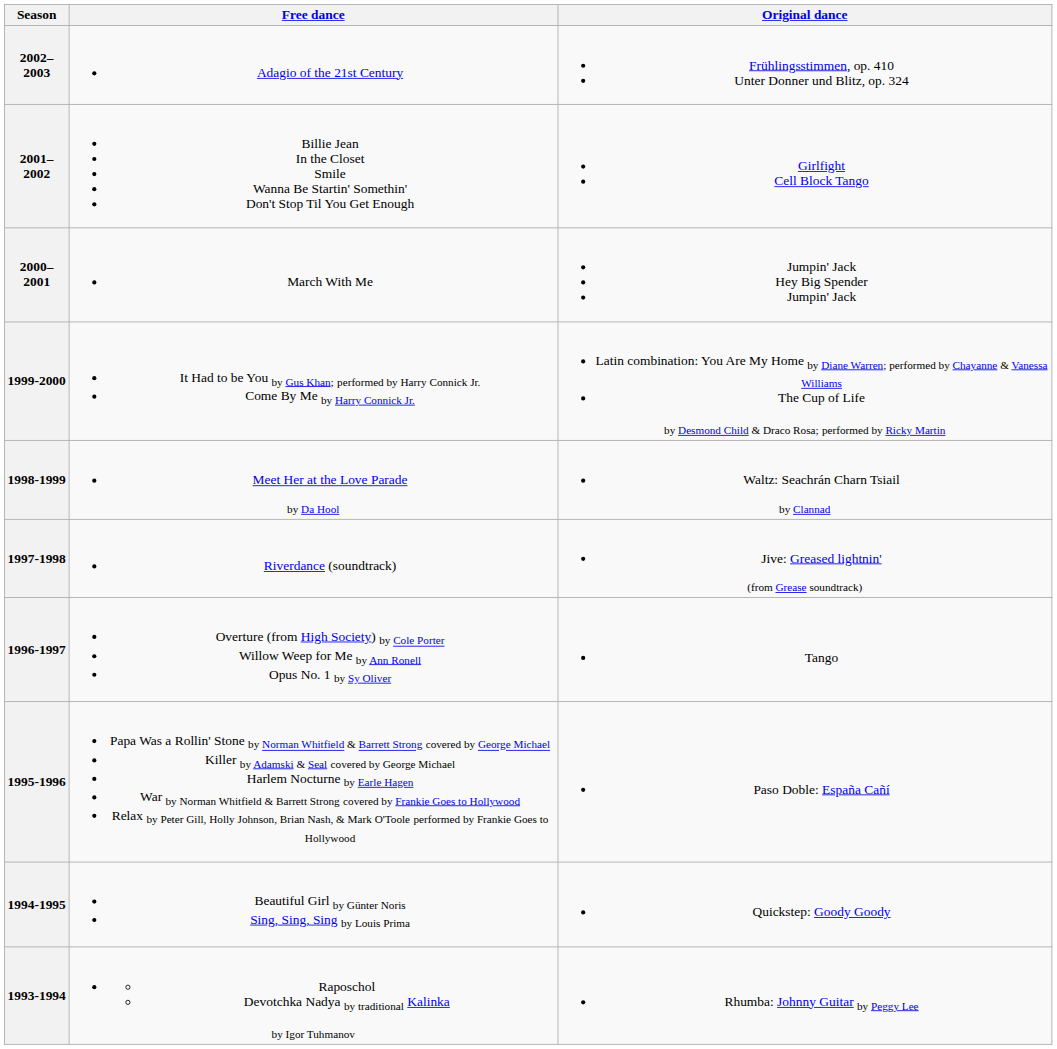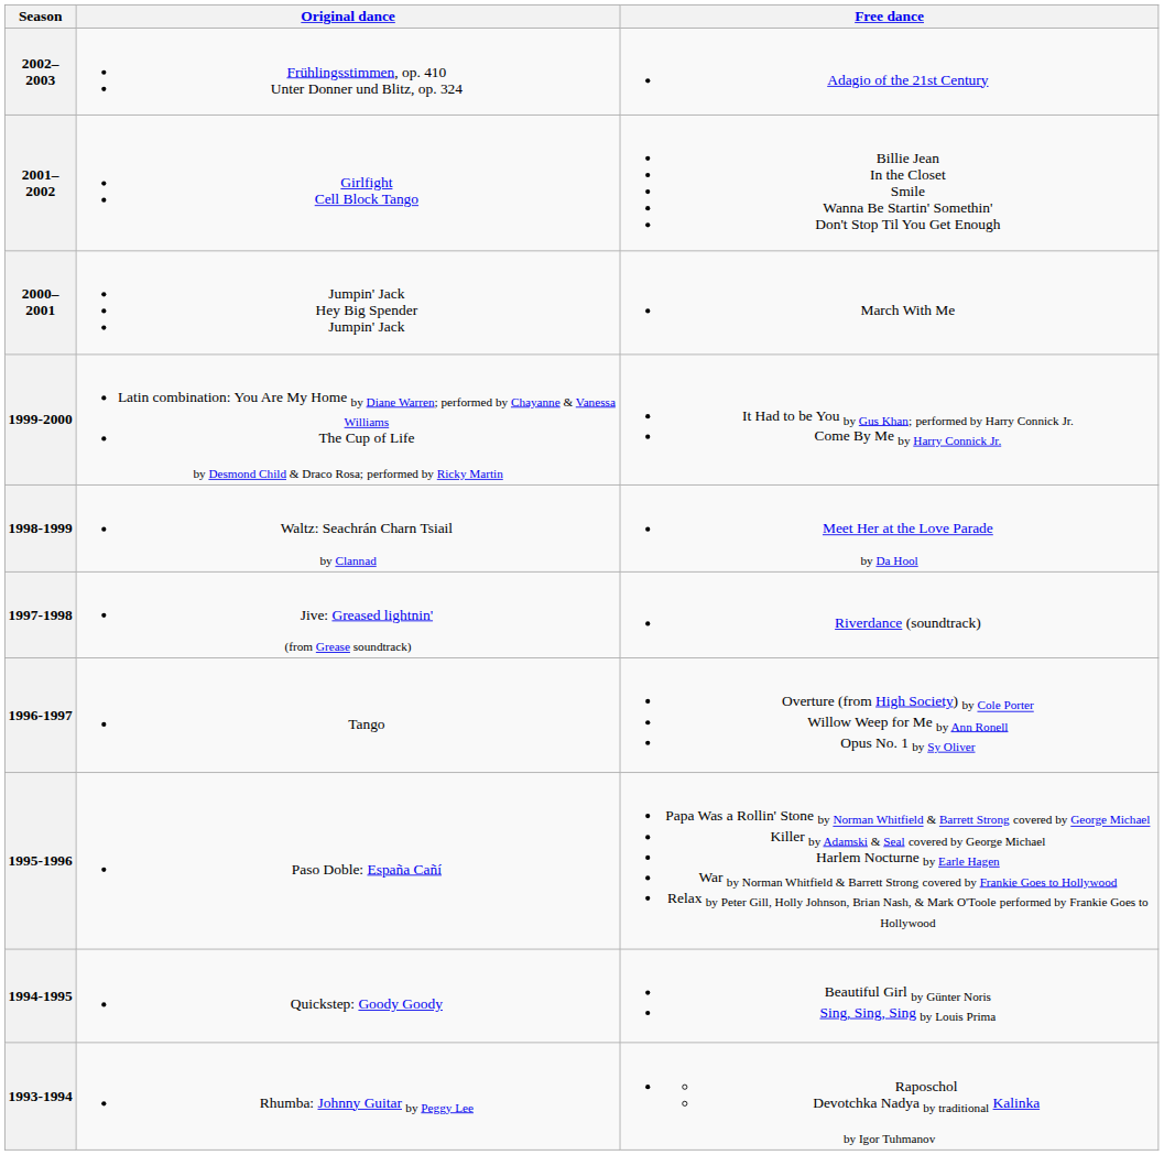 <table class=wikitable style=text-align:center>
 <tr>
 <th>Season</th>
+<th><a href='#'>Original dance</a></th>
 <th><a href='#'>Free dance</a></th>
-<th><a href='#'>Original dance</a></th>
 </tr>
 <tr>
 <th>2002–2003 <br> </th>
+<td><br><ul><li> <a href='#'>Frühlingsstimmen</a>, op. 410 <br></li><li> Unter Donner und Blitz, op. 324 <br></li></ul></td>
 <td><br><ul><li><a href='#'>Adagio of the 21st Century</a><br> </li></ul></td>
-<td><br><ul><li> <a href='#'>Frühlingsstimmen</a>, op. 410 <br></li><li> Unter Donner und Blitz, op. 324 <br></li></ul></td>
 </tr>
 <tr>
 <th>2001–2002 <br> </th>
+<td><br><ul><li> <a href='#'>Girlfight</a> <br></li><li> <a href='#'>Cell Block Tango</a> <br></li></ul></td>
 <td><br><ul><li>Billie Jean</li><li>In the Closet</li><li>Smile</li><li>Wanna Be Startin' Somethin'</li><li>Don't Stop Til You Get Enough <br></li></ul></td>
-<td><br><ul><li> <a href='#'>Girlfight</a> <br></li><li> <a href='#'>Cell Block Tango</a> <br></li></ul></td>
 </tr>
 <tr>
 <th>2000–2001 <br> </th>
+<td><br><ul><li> Jumpin' Jack <br></li><li> Hey Big Spender <br></li><li> Jumpin' Jack <br></li></ul></td>
 <td><br><ul><li>March With Me <br></li></ul></td>
-<td><br><ul><li> Jumpin' Jack <br></li><li> Hey Big Spender <br></li><li> Jumpin' Jack <br></li></ul></td>
 </tr>
 <tr>
 <th>1999-2000</th>
+<td><br><ul><li>Latin combination: You Are My Home <sub>by <a href='#'>Diane Warren</a>; performed by <a href='#'>Chayanne</a> & <a href='#'>Vanessa Williams</a></sub></li><li>The Cup of Life</li></ul><sub>by <a href='#'>Desmond Child</a> & Draco Rosa;</sub> <sub>performed by <a href='#'>Ricky Martin</a></sub></td>
 <td><br><ul><li>It Had to be You <sub>by <a href='#'>Gus Khan</a>;</sub> <sub>performed by Harry Connick Jr.</sub></li><li>Come By Me <sub>by <a href='#'>Harry Connick Jr.</a></sub></li></ul></td>
-<td><br><ul><li>Latin combination: You Are My Home <sub>by <a href='#'>Diane Warren</a>; performed by <a href='#'>Chayanne</a> & <a href='#'>Vanessa Williams</a></sub></li><li>The Cup of Life</li></ul><sub>by <a href='#'>Desmond Child</a> & Draco Rosa;</sub> <sub>performed by <a href='#'>Ricky Martin</a></sub></td>
 </tr>
 <tr>
 <th>1998-1999</th>
+<td><br><ul><li>Waltz: Seachrán Charn Tsiail</li></ul><small>by <a href='#'>Clannad</a></small></td>
 <td><br><ul><li><a href='#'>Meet Her at the Love Parade</a></li></ul><small>by <a href='#'>Da Hool</a></small></td>
-<td><br><ul><li>Waltz: Seachrán Charn Tsiail</li></ul><small>by <a href='#'>Clannad</a></small></td>
 </tr>
 <tr>
 <th>1997-1998</th>
+<td><br><ul><li>Jive: <a href='#'>Greased lightnin'</a></li></ul><small>(from <a href='#'>Grease</a> soundtrack)</small></td>
 <td><br><ul><li><a href='#'>Riverdance</a> (soundtrack)</li></ul></td>
-<td><br><ul><li>Jive: <a href='#'>Greased lightnin'</a></li></ul><small>(from <a href='#'>Grease</a> soundtrack)</small></td>
 </tr>
 <tr>
 <th>1996-1997</th>
+<td><br><ul><li>Tango</li></ul></td>
 <td><br><ul><li>Overture (from <a href='#'>High Society</a>) <sub>by <a href='#'>Cole Porter</a></sub></li><li>Willow Weep for Me <sub>by <a href='#'>Ann Ronell</a></sub></li><li>Opus No. 1 <sub>by <a href='#'>Sy Oliver</a></sub></li></ul></td>
-<td><br><ul><li>Tango</li></ul></td>
 </tr>
 <tr>
 <th>1995-1996</th>
+<td><br><ul><li>Paso Doble: <a href='#'>España Cañí</a></li></ul></td>
 <td><br><ul><li>Papa Was a Rollin' Stone <sub>by <a href='#'>Norman Whitfield</a> & <a href='#'>Barrett Strong</a></sub> <sub>covered by <a href='#'>George Michael</a></sub></li><li>Killer <sub>by <a href='#'>Adamski</a> & <a href='#'>Seal</a></sub> <sub>covered by George Michael</sub></li><li>Harlem Nocturne <sub>by <a href='#'>Earle Hagen</a></sub></li><li>War <sub>by Norman Whitfield & Barrett Strong</sub> <sub>covered by <a href='#'>Frankie Goes to Hollywood</a></sub></li><li>Relax <sub>by Peter Gill, Holly Johnson, Brian Nash, & Mark O'Toole</sub> <sub>performed by Frankie Goes to Hollywood</sub></li></ul></td>
-<td><br><ul><li>Paso Doble: <a href='#'>España Cañí</a></li></ul></td>
 </tr>
 <tr>
 <th>1994-1995</th>
+<td><br><ul><li>Quickstep: <a href='#'>Goody Goody</a></li></ul></td>
 <td><br><ul><li>Beautiful Girl <sub>by Günter Noris</sub></li><li><a href='#'>Sing, Sing, Sing</a> <sub>by Louis Prima</sub></li></ul></td>
-<td><br><ul><li>Quickstep: <a href='#'>Goody Goody</a></li></ul></td>
 </tr>
 <tr>
 <th>1993-1994</th>
+<td><br><ul><li>Rhumba: <a href='#'>Johnny Guitar</a>  <sub>by <a href='#'>Peggy Lee</a></sub></li></ul></td>
 <td><br><ul><li><ul><li>Raposchol</li><li>Devotchka Nadya <sub>by traditional</sub>  <a href='#'>Kalinka</a></li></ul></li></ul><small>by Igor Tuhmanov</small></td>
-<td><br><ul><li>Rhumba: <a href='#'>Johnny Guitar</a>  <sub>by <a href='#'>Peggy Lee</a></sub></li></ul></td>
 </tr>
 </table>
